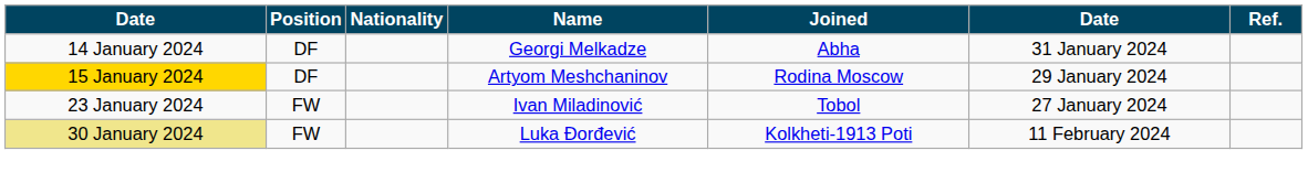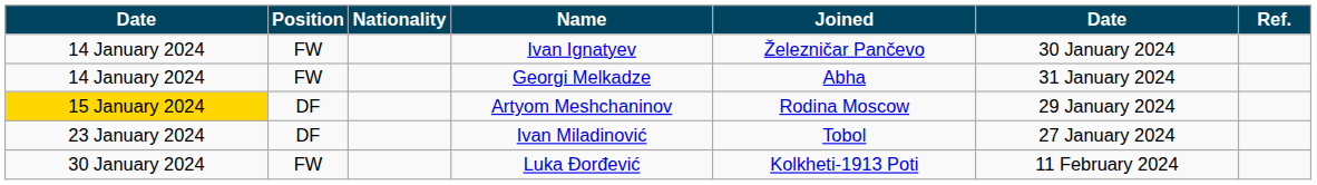 <table class="wikitable"  style="text-align:center; font-size:90%; ">
 <tr>
 <th style="background:#004460; color:white; width:200px;">Date</th>
 <th style="background:#004460; color:white; width:50px;">Position</th>
 <th style="background:#004460; color:white; width:50px;">Nationality</th>
 <th style="background:#004460; color:white; width:200px;">Name</th>
 <th style="background:#004460; color:white; width:200px;">Joined</th>
 <th style="background:#004460; color:white; width:200px;">Date</th>
 <th style="background:#004460; color:white; width:50px;">Ref.</th>
 </tr>
 <tr>
 <td>14 January 2024</td>
-<td>DF</td>
+<td>FW</td>
+<td></td>
+<td><a href='#'>Ivan Ignatyev</a></td>
+<td><a href='#'>Železničar Pančevo</a></td>
+<td>30 January 2024</td>
+<td></td>
+</tr>
+<tr>
+<td>14 January 2024</td>
+<td>FW</td>
 <td></td>
 <td><a href='#'>Georgi Melkadze</a></td>
 <td><a href='#'>Abha</a></td>
 <td>31 January 2024</td>
 <td></td>
 </tr>
 <tr>
 <td style="background: gold;">15 January 2024</td>
 <td>DF</td>
 <td></td>
 <td><a href='#'>Artyom Meshchaninov</a></td>
 <td><a href='#'>Rodina Moscow</a></td>
 <td>29 January 2024</td>
 <td></td>
 </tr>
 <tr>
 <td>23 January 2024</td>
-<td>FW</td>
+<td>DF</td>
 <td></td>
 <td><a href='#'>Ivan Miladinović</a></td>
 <td><a href='#'>Tobol</a></td>
 <td>27 January 2024</td>
 <td></td>
 </tr>
 <tr>
-<td style="background: khaki;">30 January 2024</td>
+<td>30 January 2024</td>
 <td>FW</td>
 <td></td>
 <td><a href='#'>Luka Đorđević</a></td>
 <td><a href='#'>Kolkheti-1913 Poti</a></td>
 <td>11 February 2024</td>
 <td></td>
 </tr>
 </table>
